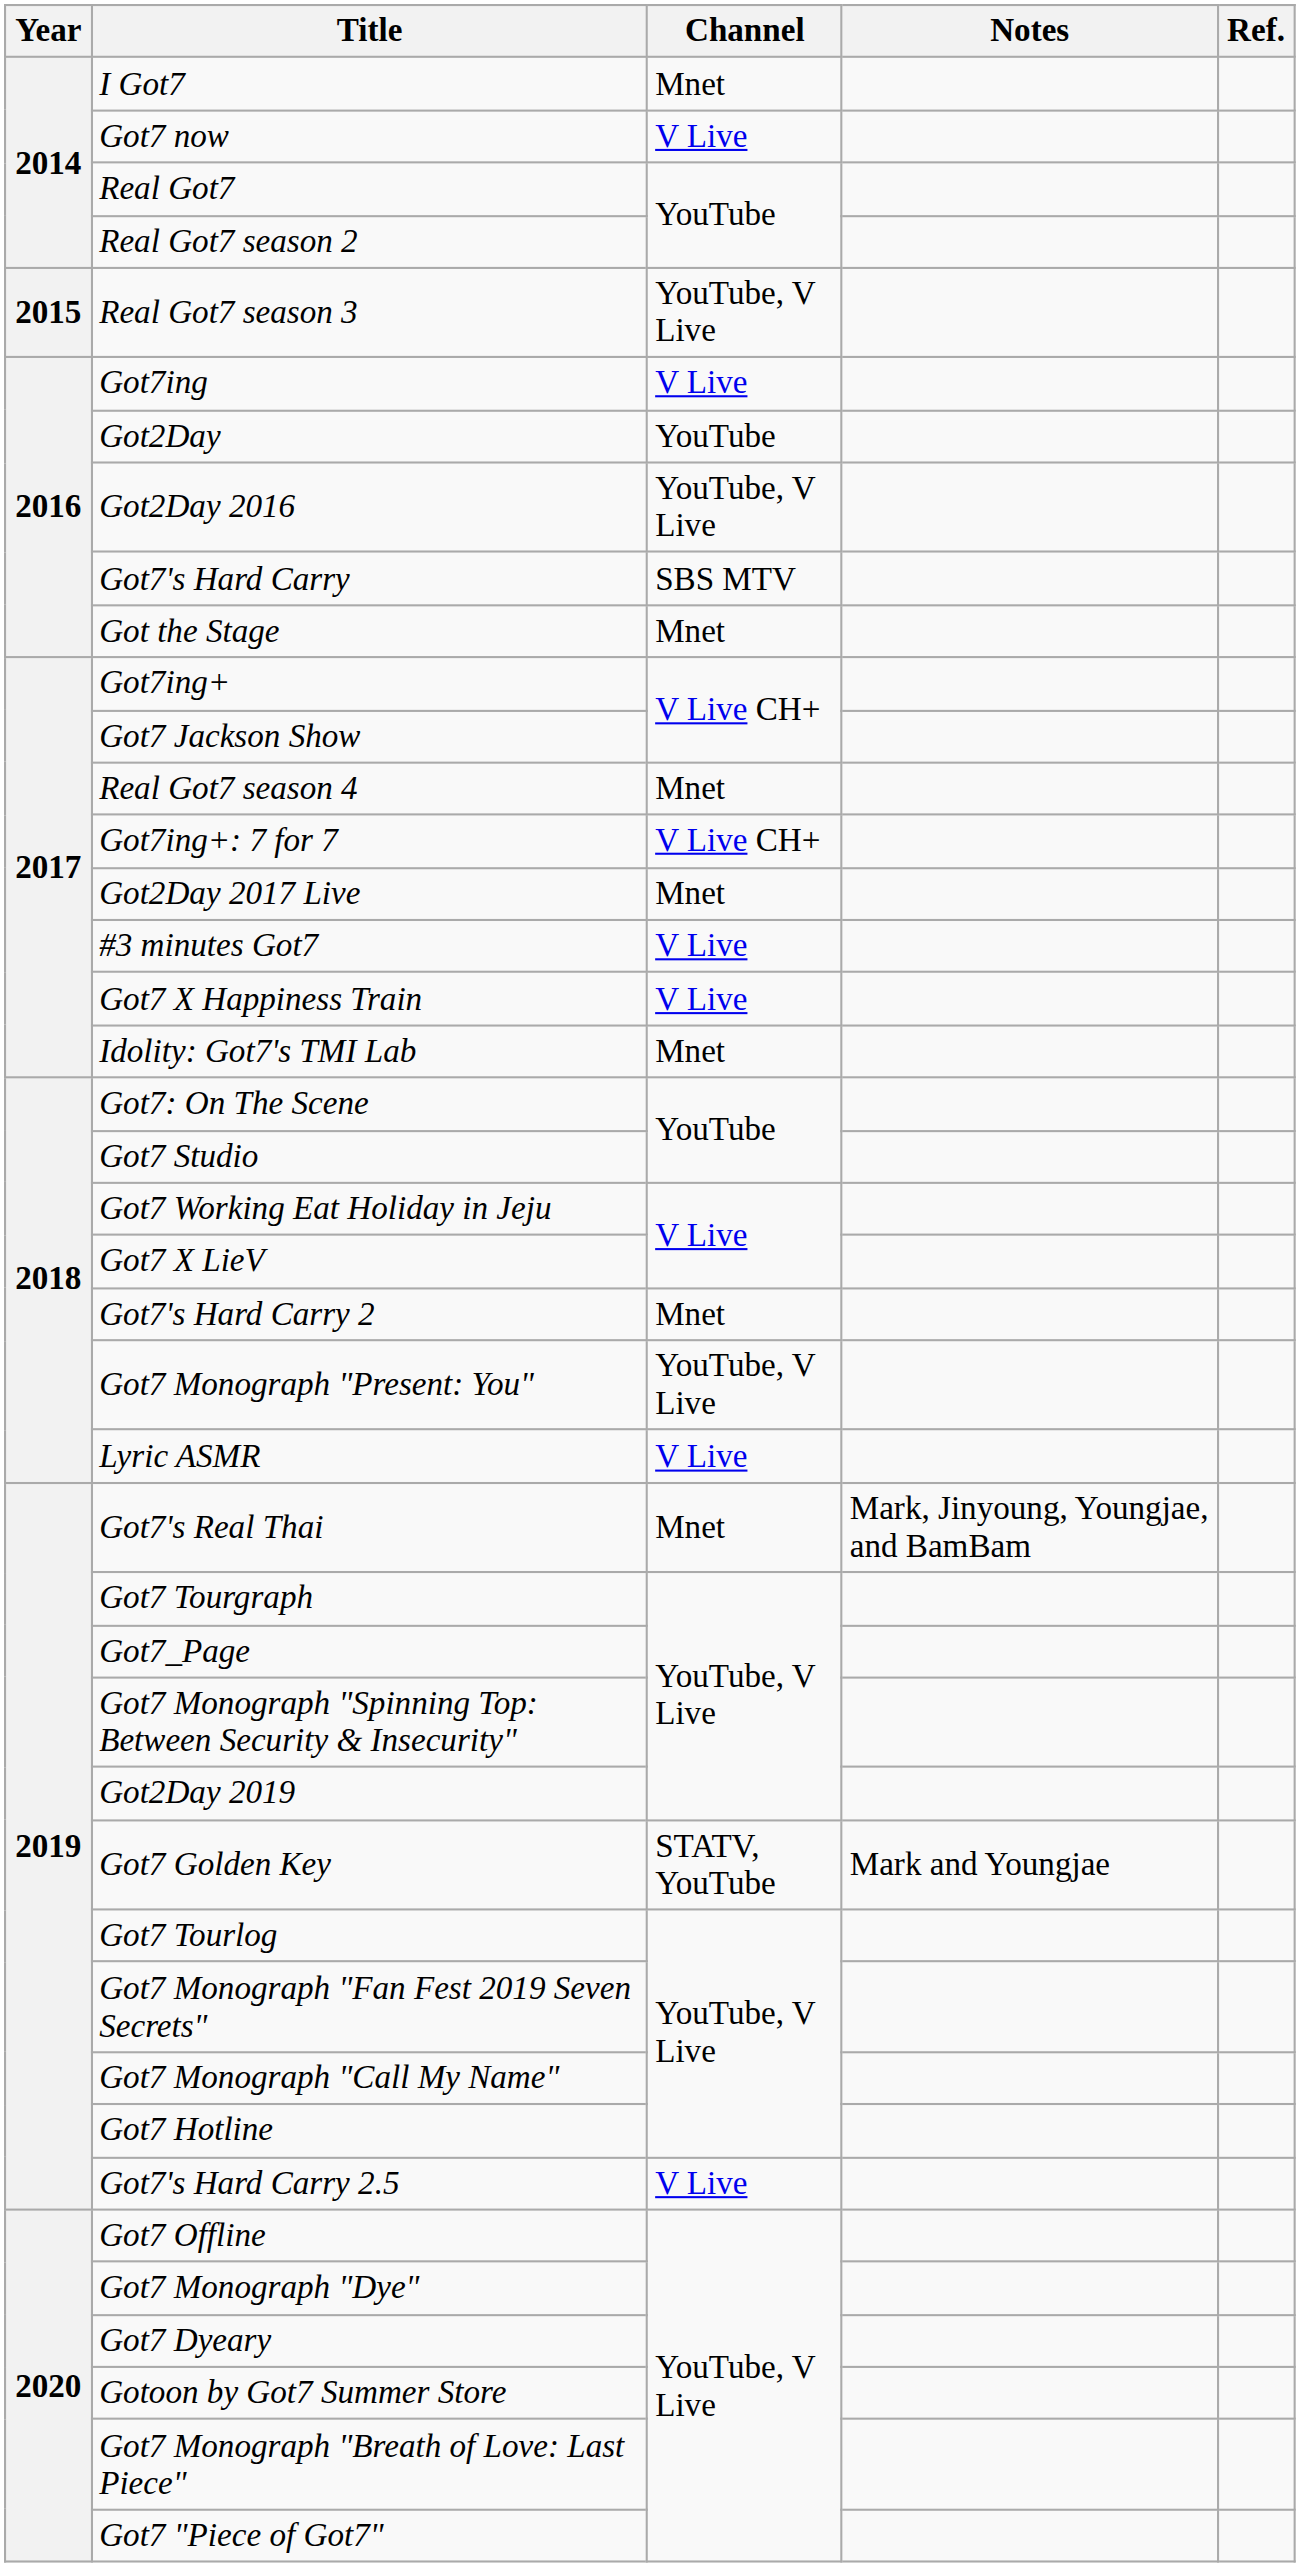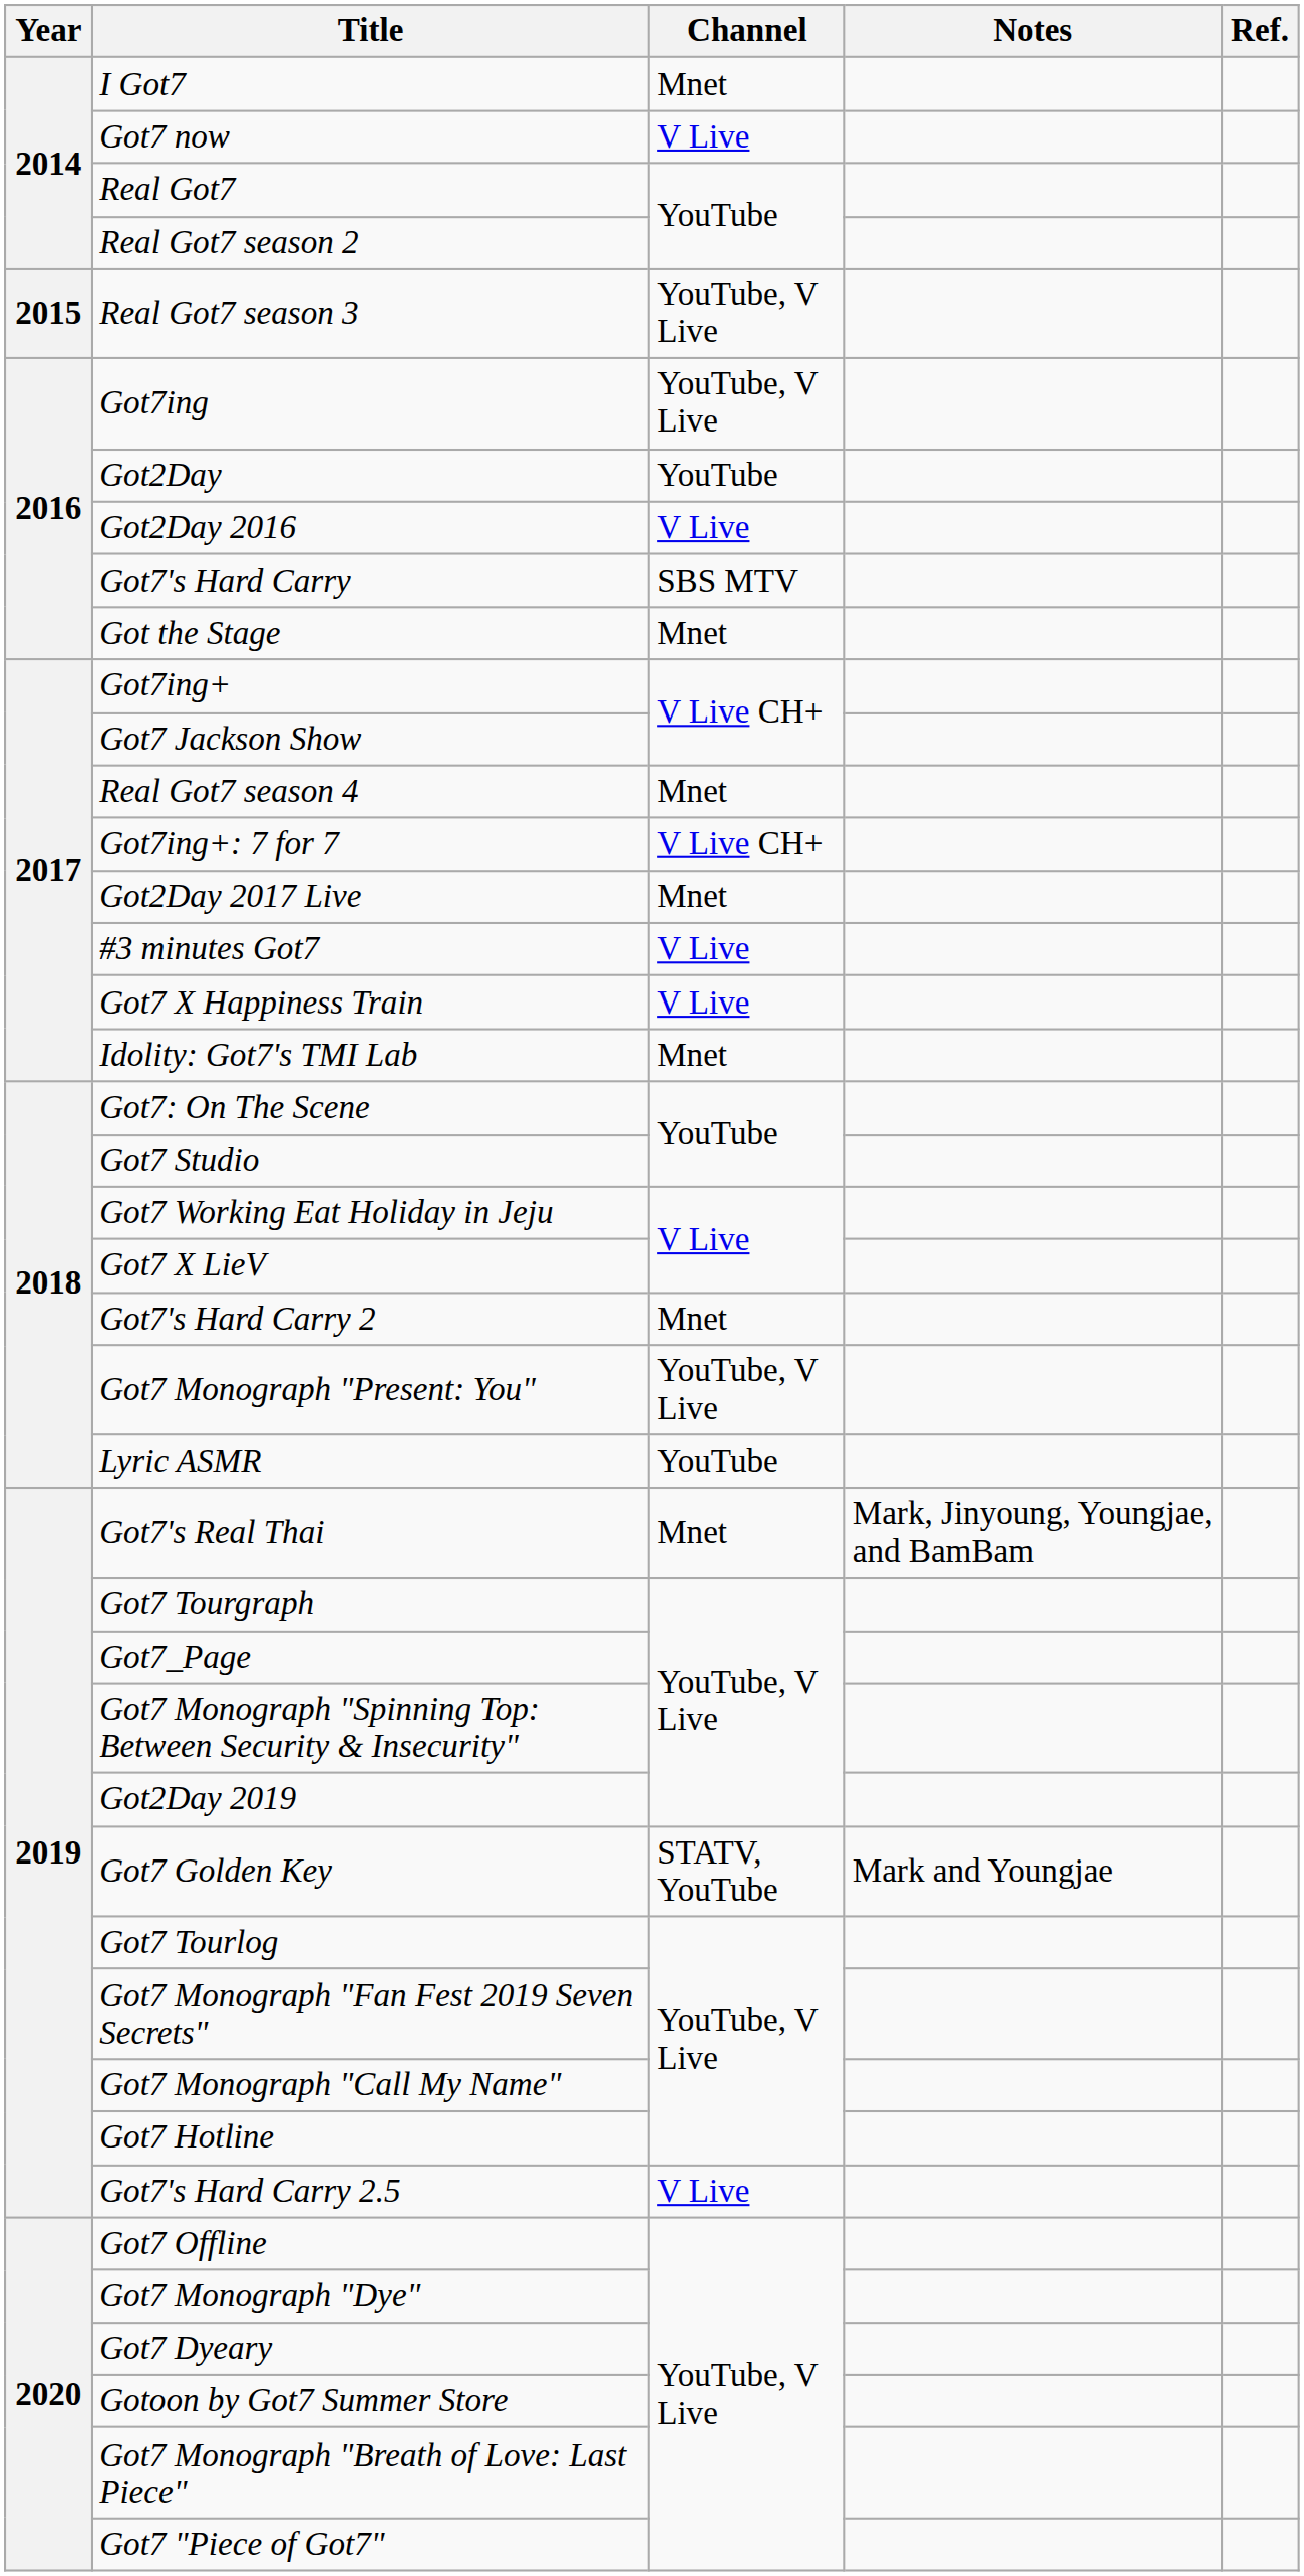 <table class="wikitable sortable" style="font-size:100%; width:100%">
 <tr>
 <th style="width:5%">Year</th>
 <th style="width:40%">Title</th>
 <th style="width:14%">Channel</th>
 <th class="unsortable" style="width:27%">Notes</th>
 <th class="unsortable" style="width:4%">Ref.</th>
 </tr>
 <tr>
 <th rowspan="4">2014</th>
 <td><em>I Got7</em></td>
 <td>Mnet</td>
 <td></td>
 <td></td>
 </tr>
 <tr>
 <td><em>Got7 now</em></td>
 <td><a href='#'>V Live</a></td>
 <td></td>
 <td></td>
 </tr>
 <tr>
 <td><em>Real Got7</em></td>
 <td rowspan="2">YouTube</td>
 <td></td>
 <td></td>
 </tr>
 <tr>
 <td><em>Real Got7 season 2</em></td>
 <td></td>
 <td></td>
 </tr>
 <tr>
 <th>2015</th>
 <td><em>Real Got7 season 3</em></td>
 <td>YouTube, V Live</td>
 <td></td>
 <td></td>
 </tr>
 <tr>
 <th rowspan="5">2016</th>
 <td><em>Got7ing</em></td>
-<td><a href='#'>V Live</a></td>
+<td>YouTube, V Live</td>
 <td></td>
 <td></td>
 </tr>
 <tr>
 <td><em>Got2Day</em></td>
 <td>YouTube</td>
 <td></td>
 <td></td>
 </tr>
 <tr>
 <td><em>Got2Day 2016</em></td>
-<td>YouTube, V Live</td>
+<td><a href='#'>V Live</a></td>
 <td></td>
 <td></td>
 </tr>
 <tr>
 <td><em>Got7's Hard Carry</em></td>
 <td>SBS MTV</td>
 <td></td>
 <td></td>
 </tr>
 <tr>
 <td><em>Got the Stage</em></td>
 <td>Mnet</td>
 <td></td>
 <td></td>
 </tr>
 <tr>
 <th rowspan="8">2017</th>
 <td><em>Got7ing+</em></td>
 <td rowspan="2"><a href='#'>V Live</a> CH+</td>
 <td></td>
 <td></td>
 </tr>
 <tr>
 <td><em>Got7 Jackson Show</em></td>
 <td></td>
 <td></td>
 </tr>
 <tr>
 <td><em>Real Got7 season 4</em></td>
 <td>Mnet</td>
 <td></td>
 <td></td>
 </tr>
 <tr>
 <td><em>Got7ing+: 7 for 7</em></td>
 <td><a href='#'>V Live</a> CH+</td>
 <td></td>
 <td></td>
 </tr>
 <tr>
 <td><em>Got2Day 2017 Live</em></td>
 <td>Mnet</td>
 <td></td>
 <td></td>
 </tr>
 <tr>
 <td><em>#3 minutes Got7</em></td>
 <td><a href='#'>V Live</a></td>
 <td></td>
 <td></td>
 </tr>
 <tr>
 <td><em>Got7 X Happiness Train</em></td>
 <td><a href='#'>V Live</a></td>
 <td></td>
 <td></td>
 </tr>
 <tr>
 <td><em>Idolity: Got7's TMI Lab</em></td>
 <td>Mnet</td>
 <td></td>
 <td></td>
 </tr>
 <tr>
 <th rowspan="7">2018</th>
 <td><em>Got7: On The Scene</em></td>
 <td rowspan="2">YouTube</td>
 <td></td>
 <td></td>
 </tr>
 <tr>
 <td><em>Got7 Studio</em></td>
 <td></td>
 <td></td>
 </tr>
 <tr>
 <td><em>Got7 Working Eat Holiday in Jeju</em></td>
 <td rowspan="2"><a href='#'>V Live</a></td>
 <td></td>
 <td></td>
 </tr>
 <tr>
 <td><em>Got7 X LieV</em></td>
 <td></td>
 <td></td>
 </tr>
 <tr>
 <td><em>Got7's Hard Carry 2</em></td>
 <td>Mnet</td>
 <td></td>
 <td></td>
 </tr>
 <tr>
 <td><em>Got7 Monograph "Present: You"</em></td>
 <td>YouTube, V Live</td>
 <td></td>
 <td></td>
 </tr>
 <tr>
 <td><em>Lyric ASMR</em></td>
-<td><a href='#'>V Live</a></td>
+<td>YouTube</td>
 <td></td>
 <td></td>
 </tr>
 <tr>
 <th rowspan="11">2019</th>
 <td><em>Got7's Real Thai</em></td>
 <td>Mnet</td>
 <td>Mark, Jinyoung, Youngjae, and BamBam</td>
 <td></td>
 </tr>
 <tr>
 <td><em>Got7 Tourgraph</em></td>
 <td rowspan="4">YouTube, V Live</td>
 <td></td>
 <td></td>
 </tr>
 <tr>
 <td><em>Got7_Page</em></td>
 <td></td>
 <td></td>
 </tr>
 <tr>
 <td><em>Got7 Monograph "Spinning Top: Between Security & Insecurity"</em></td>
 <td></td>
 <td></td>
 </tr>
 <tr>
 <td><em>Got2Day 2019</em></td>
 <td></td>
 <td></td>
 </tr>
 <tr>
 <td><em>Got7 Golden Key</em></td>
 <td>STATV, YouTube</td>
 <td>Mark and Youngjae</td>
 <td></td>
 </tr>
 <tr>
 <td><em>Got7 Tourlog</em></td>
 <td rowspan="4">YouTube, V Live</td>
 <td></td>
 <td></td>
 </tr>
 <tr>
 <td><em>Got7 Monograph "Fan Fest 2019 Seven Secrets"</em></td>
 <td></td>
 <td></td>
 </tr>
 <tr>
 <td><em>Got7 Monograph "Call My Name"</em></td>
 <td></td>
 <td></td>
 </tr>
 <tr>
 <td><em>Got7 Hotline</em></td>
 <td></td>
 <td></td>
 </tr>
 <tr>
 <td><em>Got7's Hard Carry 2.5</em></td>
 <td><a href='#'>V Live</a></td>
 <td></td>
 <td></td>
 </tr>
 <tr>
 <th rowspan="6">2020</th>
 <td><em>Got7 Offline</em></td>
 <td rowspan="6">YouTube, V Live</td>
 <td></td>
 <td></td>
 </tr>
 <tr>
 <td><em>Got7 Monograph "Dye"</em></td>
 <td></td>
 <td></td>
 </tr>
 <tr>
 <td><em>Got7 Dyeary</em></td>
 <td></td>
 <td></td>
 </tr>
 <tr>
 <td><em>Gotoon by Got7 Summer Store</em></td>
 <td></td>
 <td></td>
 </tr>
 <tr>
 <td><em>Got7 Monograph "Breath of Love: Last Piece"</em></td>
 <td></td>
 <td></td>
 </tr>
 <tr>
 <td><em>Got7 "Piece of Got7"</em></td>
 <td></td>
 <td></td>
 </tr>
 </table>
